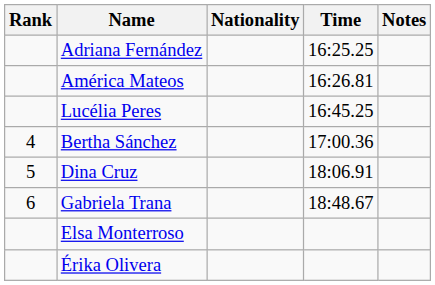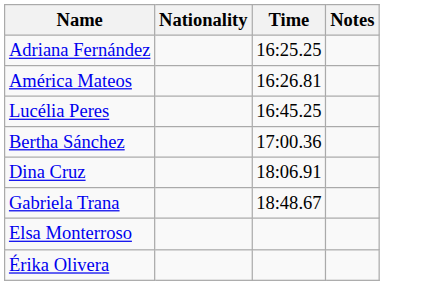 <table class="wikitable sortable" style="text-align:center;font-size:95%">
 <tr>
-<th>Rank</th>
 <th>Name</th>
 <th>Nationality</th>
 <th>Time</th>
 <th>Notes</th>
 </tr>
 <tr>
-<td></td>
 <td align=left><a href='#'>Adriana Fernández</a></td>
 <td align=left></td>
 <td>16:25.25</td>
 <td></td>
 </tr>
 <tr>
-<td></td>
 <td align=left><a href='#'>América Mateos</a></td>
 <td align=left></td>
 <td>16:26.81</td>
 <td></td>
 </tr>
 <tr>
-<td></td>
 <td align=left><a href='#'>Lucélia Peres</a></td>
 <td align=left></td>
 <td>16:45.25</td>
 <td></td>
 </tr>
 <tr>
-<td>4</td>
 <td align=left><a href='#'>Bertha Sánchez</a></td>
 <td align=left></td>
 <td>17:00.36</td>
 <td></td>
 </tr>
 <tr>
-<td>5</td>
 <td align=left><a href='#'>Dina Cruz</a></td>
 <td align=left></td>
 <td>18:06.91</td>
 <td></td>
 </tr>
 <tr>
-<td>6</td>
 <td align=left><a href='#'>Gabriela Trana</a></td>
 <td align=left></td>
 <td>18:48.67</td>
 <td></td>
 </tr>
 <tr>
-<td></td>
 <td align=left><a href='#'>Elsa Monterroso</a></td>
 <td align=left></td>
 <td></td>
 <td></td>
 </tr>
 <tr>
-<td></td>
 <td align=left><a href='#'>Érika Olivera</a></td>
 <td align=left></td>
 <td></td>
 <td></td>
 </tr>
 </table>
